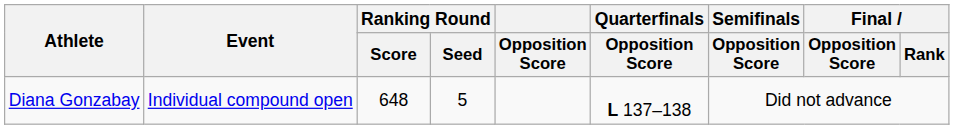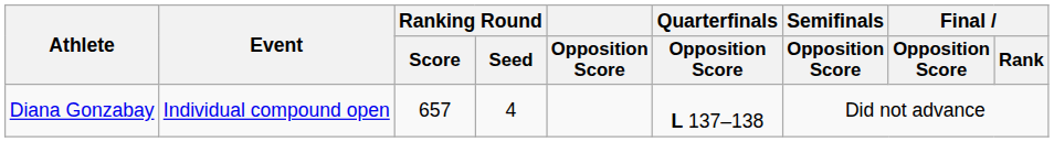 <table class=wikitable style=font-size:90%;text-align:center>
 <tr>
 <th rowspan=2>Athlete</th>
 <th rowspan=2>Event</th>
 <th colspan=2>Ranking Round</th>
 <th></th>
 <th>Quarterfinals</th>
 <th>Semifinals</th>
 <th colspan=2>Final / </th>
 </tr>
 <tr style=font-size:95%>
 <th>Score</th>
 <th>Seed</th>
 <th>Opposition<br>Score</th>
 <th>Opposition<br>Score</th>
 <th>Opposition<br>Score</th>
 <th>Opposition<br>Score</th>
 <th>Rank</th>
 </tr>
 <tr>
 <td align=left><a href='#'>Diana Gonzabay</a></td>
 <td align=left><a href='#'>Individual compound open</a></td>
-<td>648</td>
-<td>5</td>
+<td>657</td>
+<td>4</td>
 <td></td>
 <td><br><strong>L</strong> 137–138</td>
 <td colspan=3>Did not advance</td>
 </tr>
 </table>
